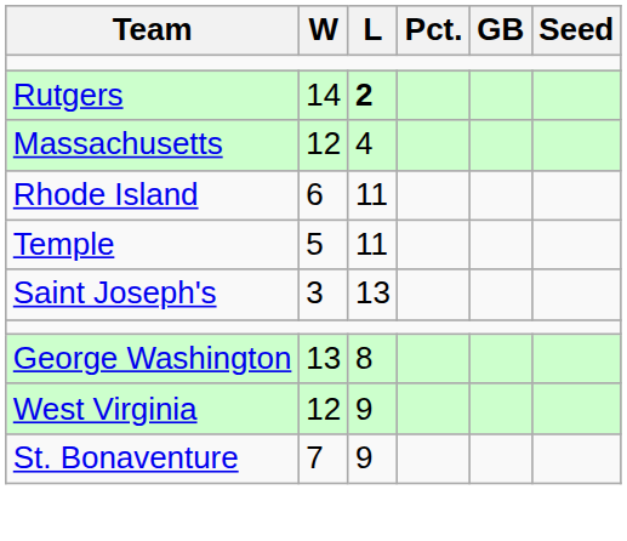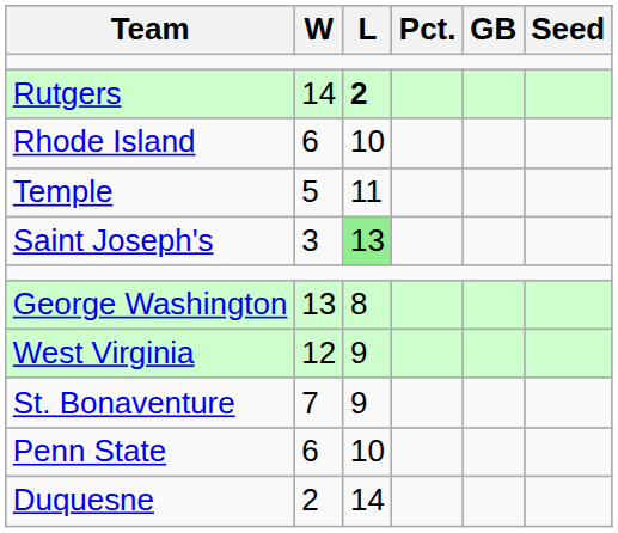 <table class=wikitable>
 <tr>
 <th>Team</th>
 <th>W</th>
 <th>L</th>
 <th>Pct.</th>
 <th>GB</th>
 <th>Seed</th>
 </tr>
 <tr>
 <td colspan=6></td>
 </tr>
 <tr bgcolor=#ccffcc>
 <td><a href='#'>Rutgers</a></td>
 <td>14</td>
 <td><strong>2</strong></td>
 <td></td>
 <td></td>
 <td></td>
 </tr>
-<tr bgcolor=#ccffcc>
-<td><a href='#'>Massachusetts</a></td>
-<td>12</td>
-<td>4</td>
-<td></td>
-<td></td>
-<td></td>
-</tr>
 <tr>
 <td><a href='#'>Rhode Island</a></td>
 <td>6</td>
-<td>11</td>
+<td>10</td>
 <td></td>
 <td></td>
 <td></td>
 </tr>
 <tr>
 <td><a href='#'>Temple</a></td>
 <td>5</td>
 <td>11</td>
 <td></td>
 <td></td>
 <td></td>
 </tr>
 <tr>
 <td><a href='#'>Saint Joseph's</a></td>
 <td>3</td>
-<td>13</td>
+<td style="background: lightgreen;">13</td>
 <td></td>
 <td></td>
 <td></td>
 </tr>
 <tr>
 <td colspan=6></td>
 </tr>
 <tr bgcolor=#ccffcc>
 <td><a href='#'>George Washington</a></td>
 <td>13</td>
 <td>8</td>
 <td></td>
 <td></td>
 <td></td>
 </tr>
 <tr bgcolor=#ccffcc>
 <td><a href='#'>West Virginia</a></td>
 <td>12</td>
 <td>9</td>
 <td></td>
 <td></td>
 <td></td>
 </tr>
 <tr>
 <td><a href='#'>St. Bonaventure</a></td>
 <td>7</td>
 <td>9</td>
 <td></td>
 <td></td>
 <td></td>
 </tr>
+<tr>
+<td><a href='#'>Penn State</a></td>
+<td>6</td>
+<td>10</td>
+<td></td>
+<td></td>
+<td></td>
+</tr>
+<tr>
+<td><a href='#'>Duquesne</a></td>
+<td>2</td>
+<td>14</td>
+<td></td>
+<td></td>
+<td></td>
+</tr>
 </table>
